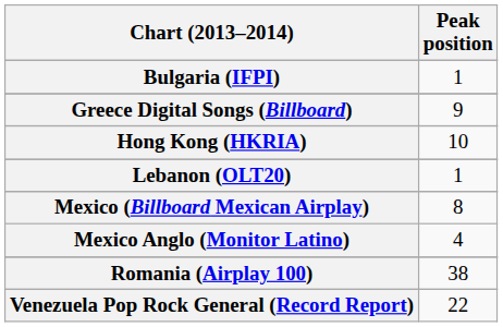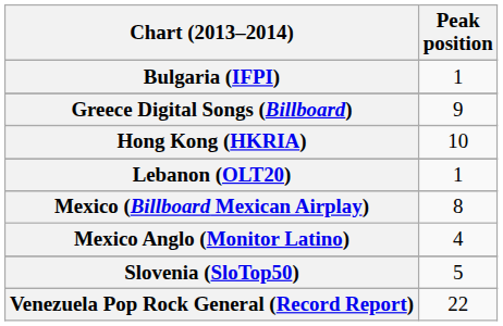 <table class="wikitable sortable plainrowheaders" style="text-align:center;">
 <tr>
 <th scope="col">Chart (2013–2014)</th>
 <th scope="col">Peak<br>position</th>
 </tr>
 <tr>
 </tr>
 <tr>
 </tr>
 <tr>
 </tr>
 <tr>
 </tr>
 <tr>
 </tr>
 <tr>
 <th scope="row">Bulgaria (<a href='#'>IFPI</a>)</th>
 <td>1</td>
 </tr>
 <tr>
 </tr>
 <tr>
 </tr>
 <tr>
 </tr>
 <tr>
 </tr>
 <tr>
 </tr>
 <tr>
 </tr>
 <tr>
 <th scope="row">Greece Digital Songs (<em><a href='#'>Billboard</a></em>)</th>
 <td>9</td>
 </tr>
 <tr>
 </tr>
 <tr>
 <th scope="row">Hong Kong (<a href='#'>HKRIA</a>)</th>
 <td style="text-align:center;">10</td>
 </tr>
 <tr>
 </tr>
 <tr>
 </tr>
 <tr>
 </tr>
 <tr>
 </tr>
 <tr>
 </tr>
 <tr>
 <th scope="row">Lebanon (<a href='#'>OLT20</a>)</th>
 <td>1</td>
 </tr>
 <tr>
 </tr>
 <tr>
 <th scope="row">Mexico (<a href='#'><em>Billboard</em> Mexican Airplay</a>)</th>
 <td>8</td>
 </tr>
 <tr>
 <th scope="row">Mexico Anglo (<a href='#'>Monitor Latino</a>)</th>
 <td>4</td>
 </tr>
 <tr>
 </tr>
 <tr>
 </tr>
 <tr>
 </tr>
 <tr>
 </tr>
 <tr>
 </tr>
 <tr>
 </tr>
 <tr>
-<th scope="row">Romania (<a href='#'>Airplay 100</a>)</th>
-<td>38</td>
 </tr>
 <tr>
 </tr>
 <tr>
 </tr>
 <tr>
+<th scope="row">Slovenia (<a href='#'>SloTop50</a>)</th>
+<td>5</td>
 </tr>
 <tr>
 </tr>
 <tr>
 </tr>
 <tr>
 </tr>
 <tr>
 </tr>
 <tr>
 </tr>
 <tr>
 </tr>
 <tr>
 </tr>
 <tr>
 </tr>
 <tr>
 </tr>
 <tr>
 </tr>
 <tr>
 </tr>
 <tr>
 </tr>
 <tr>
 </tr>
 <tr>
 <th scope="row">Venezuela Pop Rock General (<a href='#'>Record Report</a>)</th>
 <td>22</td>
 </tr>
 </table>
